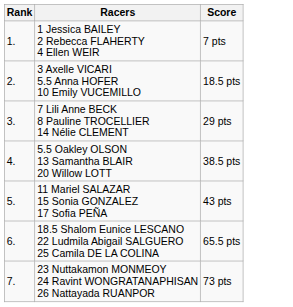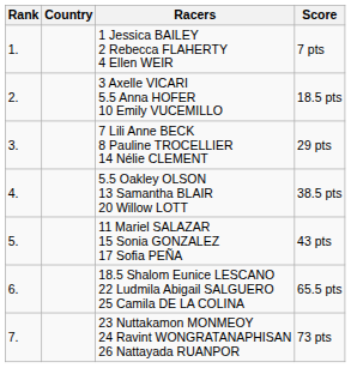 <table class="wikitable sortable" style="text-align:left;font-size:95%">
 <tr>
 <th>Rank</th>
+<th>Country</th>
 <th>Racers</th>
 <th>Score</th>
 </tr>
 <tr>
 <td>1.</td>
+<td></td>
 <td>1	Jessica BAILEY<br>2	Rebecca FLAHERTY<br>4	Ellen WEIR</td>
 <td>7 pts</td>
 </tr>
 <tr>
 <td>2.</td>
+<td></td>
 <td>3	Axelle VICARI<br>5.5	Anna HOFER<br>10	Emily VUCEMILLO</td>
 <td>18.5 pts</td>
 </tr>
 <tr>
 <td>3.</td>
+<td></td>
 <td>7	Lili Anne BECK<br>8	Pauline TROCELLIER<br>14	Nélie CLEMENT</td>
 <td>29 pts</td>
 </tr>
 <tr>
 <td>4.</td>
+<td></td>
 <td>5.5	Oakley OLSON<br>13	Samantha BLAIR<br>20	Willow LOTT</td>
 <td>38.5 pts</td>
 </tr>
 <tr>
 <td>5.</td>
+<td></td>
 <td>11	Mariel SALAZAR<br>15	Sonia GONZALEZ<br>17	Sofia PEÑA</td>
 <td>43 pts</td>
 </tr>
 <tr>
 <td>6.</td>
+<td></td>
 <td>18.5	Shalom Eunice LESCANO<br>22	Ludmila Abigail SALGUERO<br>25	Camila DE LA COLINA</td>
 <td>65.5 pts</td>
 </tr>
 <tr>
 <td>7.</td>
+<td></td>
 <td>23	Nuttakamon MONMEOY<br>24	Ravint WONGRATANAPHISAN<br>26	Nattayada RUANPOR</td>
 <td>73 pts</td>
 </tr>
 </table>
